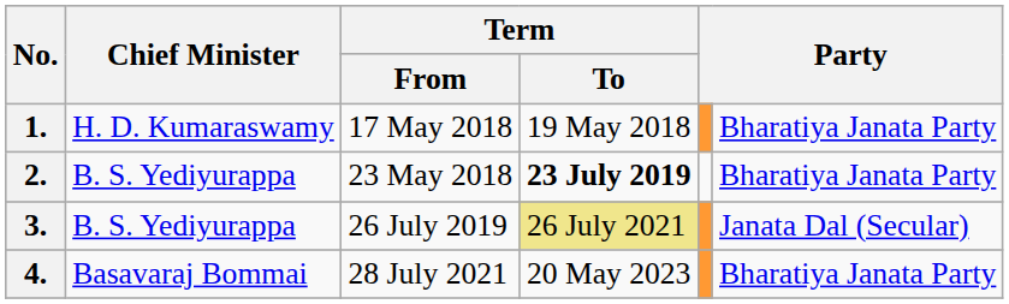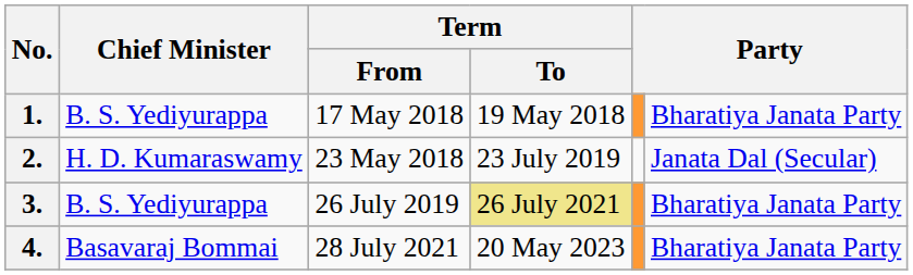 <table class="wikitable sortable" border="1">
 <tr>
 <th rowspan=2>No.</th>
 <th rowspan=2>Chief Minister</th>
 <th colspan=2>Term</th>
 <th rowspan=2 colspan=2>Party</th>
 </tr>
 <tr>
 <th>From</th>
 <th>To</th>
 </tr>
 <tr>
 <th>1.</th>
-<td><a href='#'>H. D. Kumaraswamy</a></td>
+<td><a href='#'>B. S. Yediyurappa</a></td>
 <td>17 May 2018</td>
 <td>19 May 2018</td>
 <td bgcolor=#FF9933></td>
 <td><a href='#'>Bharatiya Janata Party</a></td>
 </tr>
 <tr>
 <th>2.</th>
-<td><a href='#'>B. S. Yediyurappa</a></td>
+<td><a href='#'>H. D. Kumaraswamy</a></td>
 <td>23 May 2018</td>
-<td><strong>23 July 2019</strong></td>
+<td>23 July 2019</td>
 <td bgcolor=></td>
-<td><a href='#'>Bharatiya Janata Party</a></td>
+<td><a href='#'>Janata Dal (Secular)</a></td>
 </tr>
 <tr>
 <th>3.</th>
 <td><a href='#'>B. S. Yediyurappa</a></td>
 <td>26 July 2019</td>
 <td style="background: khaki;">26 July 2021</td>
 <td bgcolor=#FF9933></td>
-<td><a href='#'>Janata Dal (Secular)</a></td>
+<td><a href='#'>Bharatiya Janata Party</a></td>
 </tr>
 <tr>
 <th>4.</th>
 <td><a href='#'>Basavaraj Bommai</a></td>
 <td>28 July 2021</td>
 <td>20 May 2023</td>
 <td bgcolor=#FF9933></td>
 <td><a href='#'>Bharatiya Janata Party</a></td>
 </tr>
 </table>
